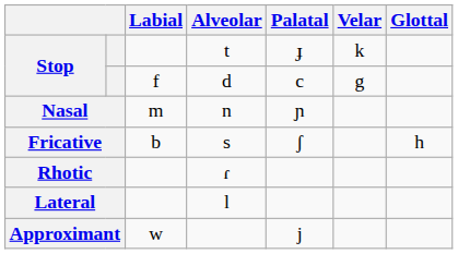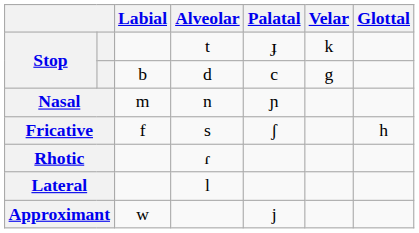 <table class="wikitable" style="text-align:center">
 <tr>
 <th colspan="2"></th>
 <th><a href='#'>Labial</a></th>
 <th><a href='#'>Alveolar</a></th>
 <th><a href='#'>Palatal</a></th>
 <th><a href='#'>Velar</a></th>
 <th><a href='#'>Glottal</a></th>
 </tr>
 <tr>
 <th rowspan="2"><a href='#'>Stop</a></th>
 <th></th>
 <td></td>
 <td>t</td>
 <td>ɟ</td>
 <td>k</td>
 <td></td>
 </tr>
 <tr>
 <th></th>
-<td>f</td>
+<td>b</td>
 <td>d</td>
 <td>c</td>
 <td>g</td>
 <td></td>
 </tr>
 <tr>
 <th colspan="2"><a href='#'>Nasal</a></th>
 <td>m</td>
 <td>n</td>
 <td>ɲ</td>
 <td></td>
 <td></td>
 </tr>
 <tr>
 <th colspan="2"><a href='#'>Fricative</a></th>
-<td>b</td>
+<td>f</td>
 <td>s</td>
 <td>ʃ</td>
 <td></td>
 <td>h</td>
 </tr>
 <tr>
 <th colspan="2"><a href='#'>Rhotic</a></th>
 <td></td>
 <td>ɾ</td>
 <td></td>
 <td></td>
 <td></td>
 </tr>
 <tr>
 <th colspan="2"><a href='#'>Lateral</a></th>
 <td></td>
 <td>l</td>
 <td></td>
 <td></td>
 <td></td>
 </tr>
 <tr>
 <th colspan="2"><a href='#'>Approximant</a></th>
 <td>w</td>
 <td></td>
 <td>j</td>
 <td></td>
 <td></td>
 </tr>
 </table>
